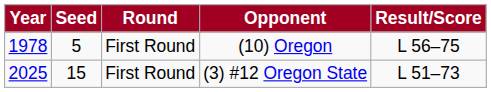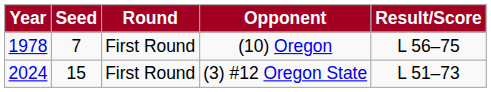 <table class="wikitable" style="text-align:center;">
 <tr>
 <th style="background:#a10022; color:white;">Year</th>
 <th style="background:#a10022; color:white;">Seed</th>
 <th style="background:#a10022; color:white;">Round</th>
 <th style="background:#a10022; color:white;">Opponent</th>
 <th style="background:#a10022; color:white;">Result/Score</th>
 </tr>
 <tr align="center">
 <td><a href='#'>1978</a></td>
-<td>5</td>
+<td>7</td>
 <td>First Round</td>
 <td>(10) <a href='#'>Oregon</a></td>
 <td>L 56–75</td>
 </tr>
 <tr align="center">
-<td><a href='#'>2025</a></td>
+<td><a href='#'>2024</a></td>
 <td>15</td>
 <td>First Round</td>
 <td>(3) #12 <a href='#'>Oregon State</a></td>
 <td>L 51–73</td>
 </tr>
 </table>
